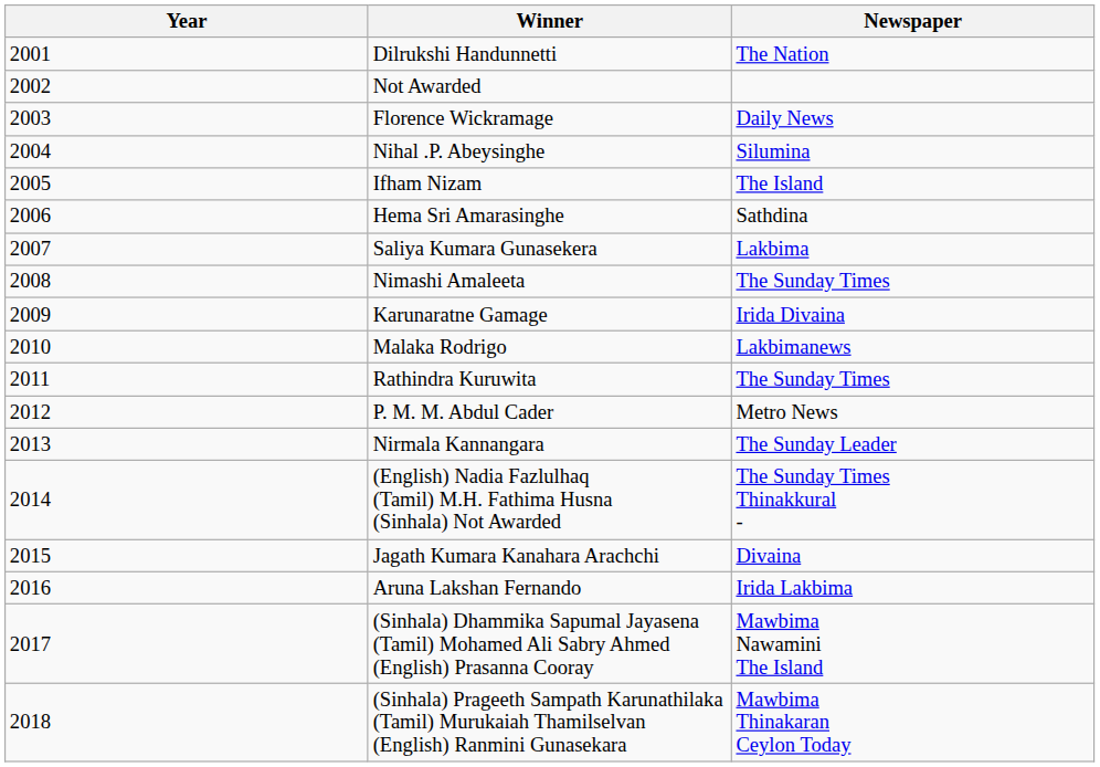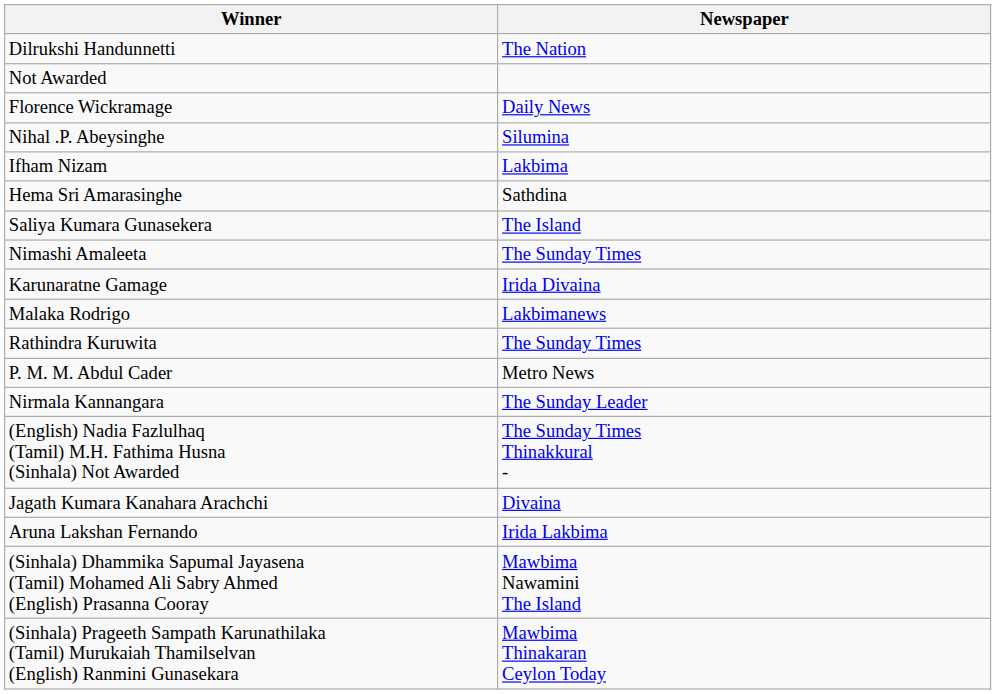 <table class="wikitable sortable mw-collapsible mw-collapsed">
 <tr>
-<th width="33%">Year</th>
 <th width="33%">Winner</th>
 <th width="33%">Newspaper</th>
 </tr>
 <tr>
-<td>2001</td>
 <td>Dilrukshi Handunnetti</td>
 <td><a href='#'>The Nation</a></td>
 </tr>
 <tr>
-<td>2002</td>
 <td>Not Awarded</td>
 <td></td>
 </tr>
 <tr>
-<td>2003</td>
 <td>Florence Wickramage</td>
 <td><a href='#'>Daily News</a></td>
 </tr>
 <tr>
-<td>2004</td>
 <td>Nihal .P. Abeysinghe</td>
 <td><a href='#'>Silumina</a></td>
 </tr>
 <tr>
-<td>2005</td>
 <td>Ifham Nizam</td>
-<td><a href='#'>The Island</a></td>
+<td><a href='#'>Lakbima</a></td>
 </tr>
 <tr>
-<td>2006</td>
 <td>Hema Sri Amarasinghe</td>
 <td>Sathdina</td>
 </tr>
 <tr>
-<td>2007</td>
 <td>Saliya Kumara Gunasekera</td>
-<td><a href='#'>Lakbima</a></td>
+<td><a href='#'>The Island</a></td>
 </tr>
 <tr>
-<td>2008</td>
 <td>Nimashi Amaleeta</td>
 <td><a href='#'>The Sunday Times</a></td>
 </tr>
 <tr>
-<td>2009</td>
 <td>Karunaratne Gamage</td>
 <td><a href='#'>Irida Divaina</a></td>
 </tr>
 <tr>
-<td>2010</td>
 <td>Malaka Rodrigo</td>
 <td><a href='#'>Lakbimanews</a></td>
 </tr>
 <tr>
-<td>2011</td>
 <td>Rathindra Kuruwita</td>
 <td><a href='#'>The Sunday Times</a></td>
 </tr>
 <tr>
-<td>2012</td>
 <td>P. M. M. Abdul Cader</td>
 <td>Metro News</td>
 </tr>
 <tr>
-<td>2013</td>
 <td>Nirmala Kannangara</td>
 <td><a href='#'>The Sunday Leader</a></td>
 </tr>
 <tr>
-<td>2014</td>
 <td>(English) Nadia Fazlulhaq<br>(Tamil) M.H. Fathima Husna<br>(Sinhala) Not Awarded</td>
 <td><a href='#'>The Sunday Times</a><br><a href='#'>Thinakkural</a><br>-</td>
 </tr>
 <tr>
-<td>2015</td>
 <td>Jagath Kumara Kanahara Arachchi</td>
 <td><a href='#'>Divaina</a></td>
 </tr>
 <tr>
-<td>2016</td>
 <td>Aruna Lakshan Fernando</td>
 <td><a href='#'>Irida Lakbima</a></td>
 </tr>
 <tr>
-<td>2017</td>
 <td>(Sinhala) Dhammika Sapumal Jayasena<br>(Tamil) Mohamed Ali Sabry Ahmed<br>(English) Prasanna Cooray</td>
 <td><a href='#'>Mawbima</a><br>Nawamini<br><a href='#'>The Island</a></td>
 </tr>
 <tr>
-<td>2018</td>
 <td>(Sinhala) Prageeth Sampath Karunathilaka<br>(Tamil) Murukaiah Thamilselvan<br>(English) Ranmini Gunasekara</td>
 <td><a href='#'>Mawbima</a><br><a href='#'>Thinakaran</a><br><a href='#'>Ceylon Today</a></td>
 </tr>
 </table>
